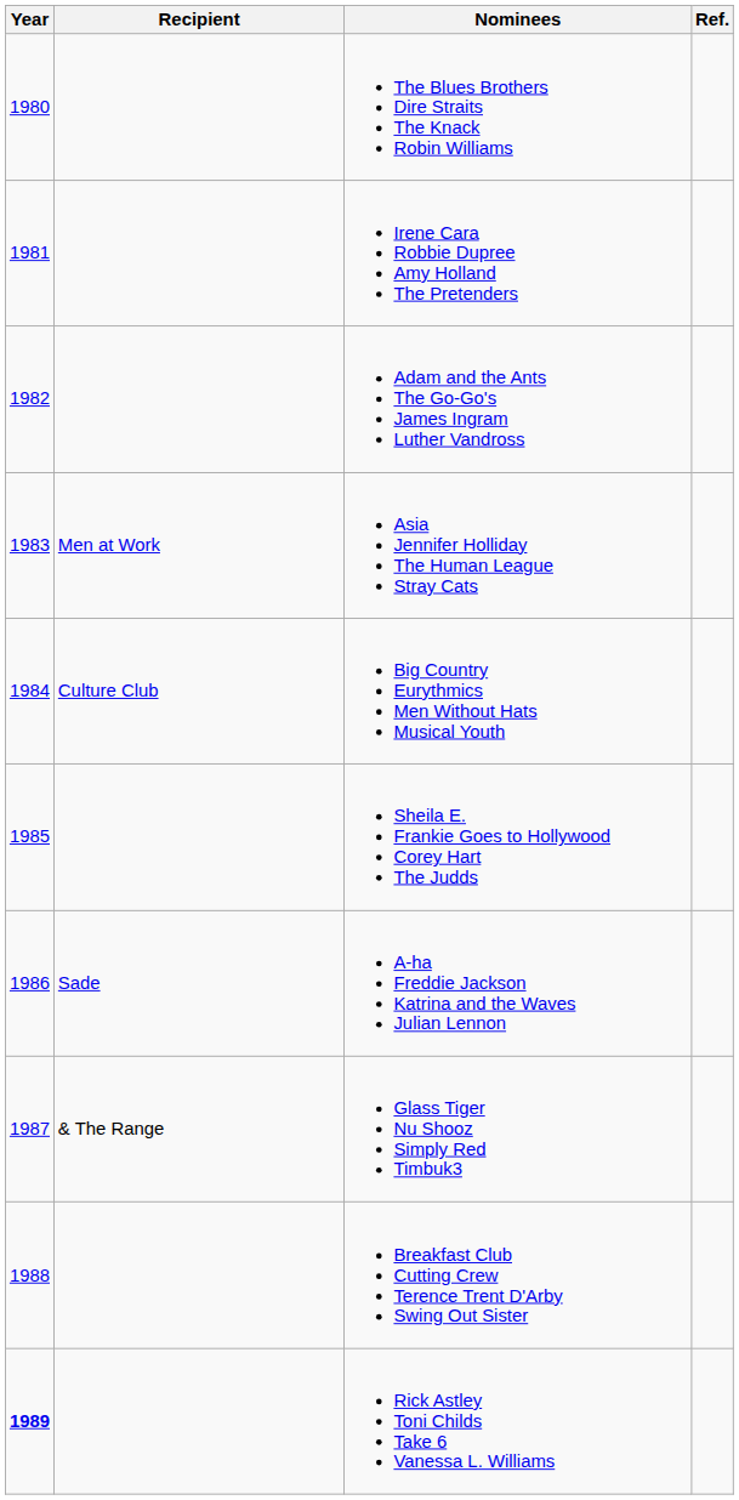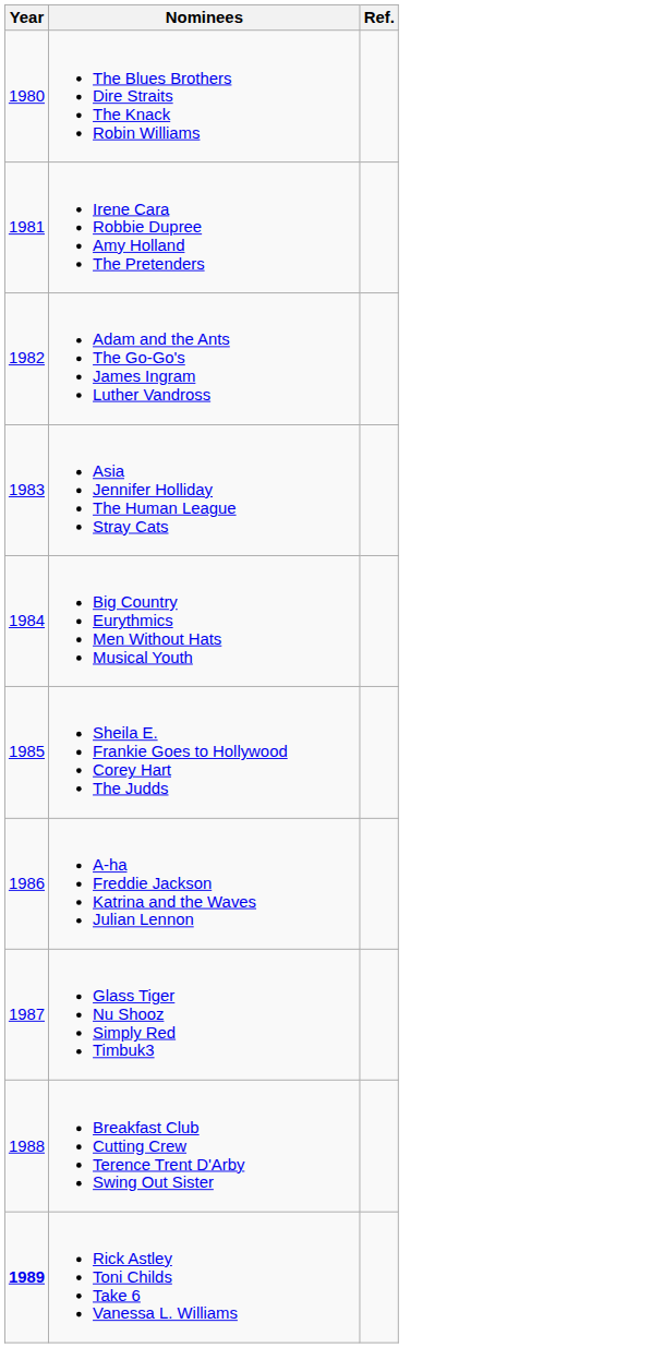 <table class="wikitable sortable">
 <tr>
 <th scope="col" bgcolor="#efefef">Year</th>
-<th scope="col" bgcolor="#efefef" width=250px>Recipient</th>
 <th scope="col" bgcolor="#efefef" width=300px class=unsortable>Nominees</th>
 <th scope="col" bgcolor="#efefef" class=unsortable>Ref.</th>
 </tr>
 <tr>
 <td scope="row" align="center"><a href='#'>1980</a></td>
-<td></td>
 <td><br><ul><li><a href='#'>The Blues Brothers</a></li><li><a href='#'>Dire Straits</a></li><li><a href='#'>The Knack</a></li><li><a href='#'>Robin Williams</a></li></ul></td>
 <td align="center"></td>
 </tr>
 <tr>
 <td scope="row" align="center"><a href='#'>1981</a></td>
-<td></td>
 <td><br><ul><li><a href='#'>Irene Cara</a></li><li><a href='#'>Robbie Dupree</a></li><li><a href='#'>Amy Holland</a></li><li><a href='#'>The Pretenders</a></li></ul></td>
 <td align="center"></td>
 </tr>
 <tr>
 <td scope="row" align="center"><a href='#'>1982</a></td>
-<td></td>
 <td><br><ul><li><a href='#'>Adam and the Ants</a></li><li><a href='#'>The Go-Go's</a></li><li><a href='#'>James Ingram</a></li><li><a href='#'>Luther Vandross</a></li></ul></td>
 <td align="center"></td>
 </tr>
 <tr>
 <td scope="row" align="center"><a href='#'>1983</a></td>
-<td><a href='#'>Men at Work</a></td>
 <td><br><ul><li><a href='#'>Asia</a></li><li><a href='#'>Jennifer Holliday</a></li><li><a href='#'>The Human League</a></li><li><a href='#'>Stray Cats</a></li></ul></td>
 <td align="center"></td>
 </tr>
 <tr>
 <td scope="row" align="center"><a href='#'>1984</a></td>
-<td><a href='#'>Culture Club</a></td>
 <td><br><ul><li><a href='#'>Big Country</a></li><li><a href='#'>Eurythmics</a></li><li><a href='#'>Men Without Hats</a></li><li><a href='#'>Musical Youth</a></li></ul></td>
 <td align="center"></td>
 </tr>
 <tr>
 <td scope="row" align="center"><a href='#'>1985</a></td>
-<td></td>
 <td><br><ul><li><a href='#'>Sheila E.</a></li><li><a href='#'>Frankie Goes to Hollywood</a></li><li><a href='#'>Corey Hart</a></li><li><a href='#'>The Judds</a></li></ul></td>
 <td align="center"></td>
 </tr>
 <tr>
 <td scope="row" align="center"><a href='#'>1986</a></td>
-<td><a href='#'>Sade</a></td>
 <td><br><ul><li><a href='#'>A-ha</a></li><li><a href='#'>Freddie Jackson</a></li><li><a href='#'>Katrina and the Waves</a></li><li><a href='#'>Julian Lennon</a></li></ul></td>
 <td align="center"></td>
 </tr>
 <tr>
 <td scope="row" align="center"><a href='#'>1987</a></td>
-<td> & The Range</td>
 <td><br><ul><li><a href='#'>Glass Tiger</a></li><li><a href='#'>Nu Shooz</a></li><li><a href='#'>Simply Red</a></li><li><a href='#'>Timbuk3</a></li></ul></td>
 <td align="center"></td>
 </tr>
 <tr>
 <td scope="row" align="center"><a href='#'>1988</a></td>
-<td></td>
 <td><br><ul><li><a href='#'>Breakfast Club</a></li><li><a href='#'>Cutting Crew</a></li><li><a href='#'>Terence Trent D'Arby</a></li><li><a href='#'>Swing Out Sister</a></li></ul></td>
 <td align="center"></td>
 </tr>
 <tr>
 <td scope="row" align="center"><strong><a href='#'>1989</a></strong></td>
-<td></td>
 <td><br><ul><li><a href='#'>Rick Astley</a></li><li><a href='#'>Toni Childs</a></li><li><a href='#'>Take 6</a></li><li><a href='#'>Vanessa L. Williams</a></li></ul></td>
 <td align="center"></td>
 </tr>
 </table>
